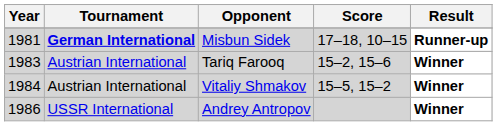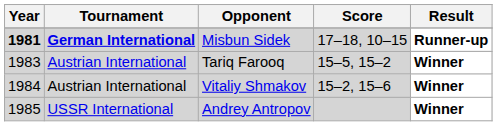 <table class="sortable wikitable" style="font-size:90%;">
 <tr>
 <th>Year</th>
 <th>Tournament</th>
 <th>Opponent</th>
 <th>Score</th>
 <th>Result</th>
 </tr>
 <tr>
 </tr>
 <tr style="background:#D5D5D5">
-<td align="center">1981</td>
+<td align="center"><strong>1981</strong></td>
 <td align="left"><strong><a href='#'>German International</a></strong></td>
 <td align="left"> <a href='#'>Misbun Sidek</a></td>
 <td align="left">17–18, 10–15</td>
 <td style="text-align:left; background:white"> <strong>Runner-up</strong></td>
 </tr>
 <tr style="background:#D5D5D5">
 <td align="center">1983</td>
 <td align="left"><a href='#'>Austrian International</a></td>
 <td align="left"> Tariq Farooq</td>
-<td align="left">15–2, 15–6</td>
+<td align="left">15–5, 15–2</td>
 <td style="text-align:left; background:white"> <strong>Winner</strong></td>
 </tr>
 <tr style="background:#D5D5D5">
 <td align="center">1984</td>
 <td align="left">Austrian International</td>
 <td align="left"> <a href='#'>Vitaliy Shmakov</a></td>
-<td align="left">15–5, 15–2</td>
+<td align="left">15–2, 15–6</td>
 <td style="text-align:left; background:white"> <strong>Winner</strong></td>
 </tr>
 <tr style="background:#D5D5D5">
-<td align="center">1986</td>
+<td align="center">1985</td>
 <td align="left"><a href='#'>USSR International</a></td>
 <td align="left"> <a href='#'>Andrey Antropov</a></td>
 <td align="left"></td>
 <td style="text-align:left; background:white"> <strong>Winner</strong></td>
 </tr>
 </table>
